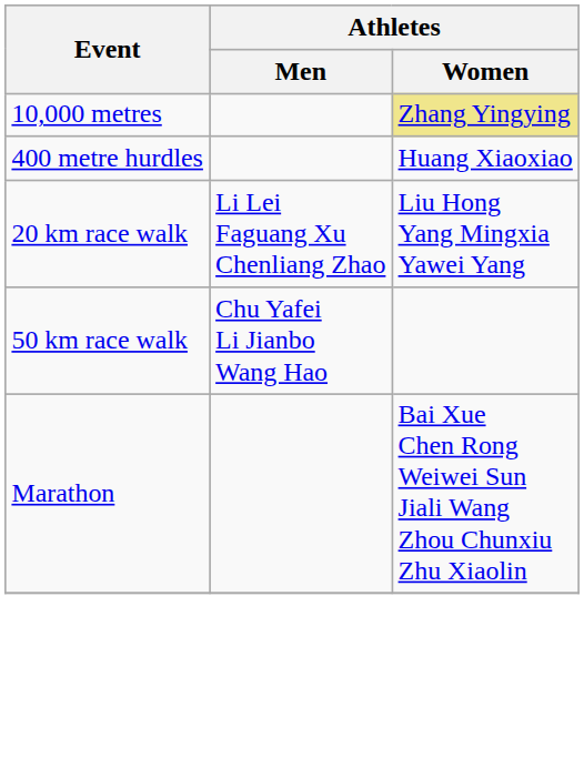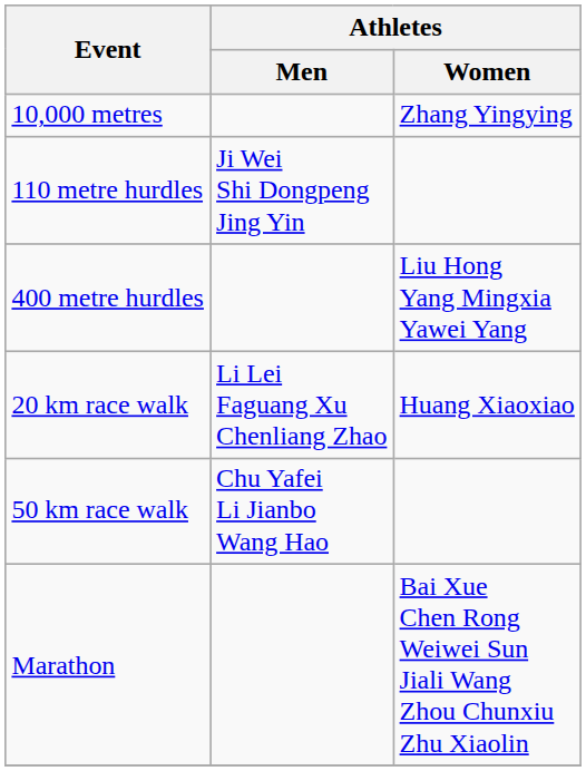 <table class=wikitable style="font-size:90%">
 <tr>
 <th rowspan=2>Event</th>
 <th colspan=2>Athletes</th>
 </tr>
 <tr>
 <th>Men</th>
 <th>Women</th>
 </tr>
 <tr>
 <td><a href='#'>10,000 metres</a></td>
 <td></td>
-<td style="background: khaki;"><a href='#'>Zhang Yingying</a></td>
+<td><a href='#'>Zhang Yingying</a></td>
+</tr>
+<tr>
+<td><a href='#'>110 metre hurdles</a></td>
+<td><a href='#'>Ji Wei</a> <br> <a href='#'>Shi Dongpeng</a> <br> <a href='#'>Jing Yin</a></td>
+<td></td>
 </tr>
 <tr>
 <td><a href='#'>400 metre hurdles</a></td>
 <td></td>
-<td><a href='#'>Huang Xiaoxiao</a></td>
+<td><a href='#'>Liu Hong</a> <br> <a href='#'>Yang Mingxia</a> <br> <a href='#'>Yawei Yang</a></td>
 </tr>
 <tr>
 <td><a href='#'>20 km race walk</a></td>
 <td><a href='#'>Li Lei</a> <br> <a href='#'>Faguang Xu</a> <br> <a href='#'>Chenliang Zhao</a></td>
-<td><a href='#'>Liu Hong</a> <br> <a href='#'>Yang Mingxia</a> <br> <a href='#'>Yawei Yang</a></td>
+<td><a href='#'>Huang Xiaoxiao</a></td>
 </tr>
 <tr>
 <td><a href='#'>50 km race walk</a></td>
 <td><a href='#'>Chu Yafei</a> <br> <a href='#'>Li Jianbo</a> <br> <a href='#'>Wang Hao</a></td>
 <td></td>
 </tr>
 <tr>
 <td><a href='#'>Marathon</a></td>
 <td></td>
 <td><a href='#'>Bai Xue</a> <br> <a href='#'>Chen Rong</a> <br> <a href='#'>Weiwei Sun</a> <br> <a href='#'>Jiali Wang</a> <br> <a href='#'>Zhou Chunxiu</a> <br> <a href='#'>Zhu Xiaolin</a></td>
 </tr>
 <tr>
 </tr>
 </table>
